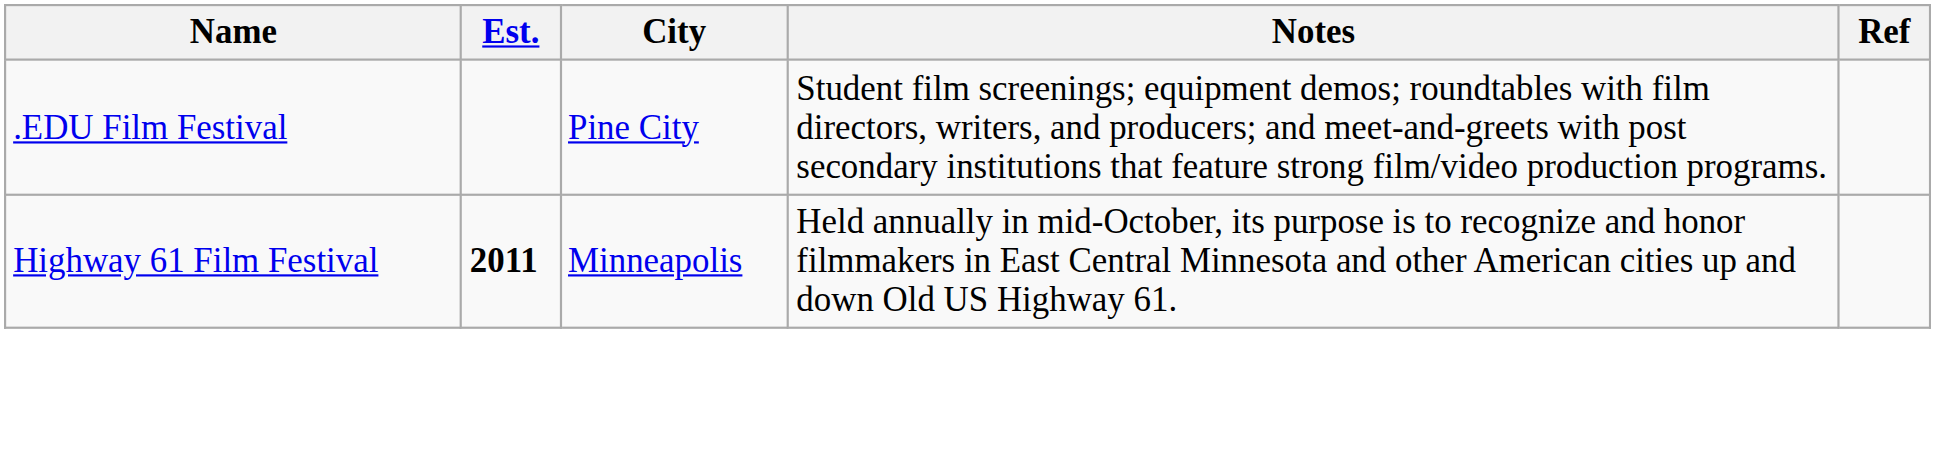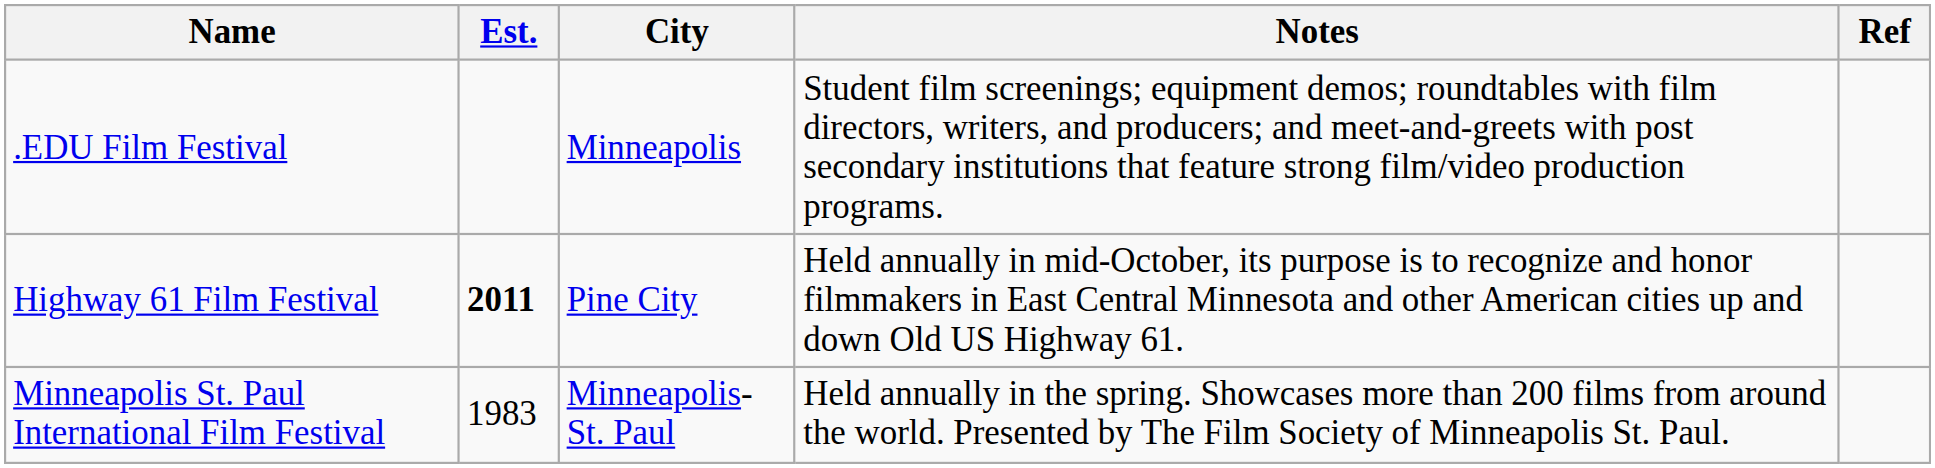 <table class="wikitable sortable" width=100%>
 <tr>
 <th style="width:20%;">Name</th>
 <th style="width:4%;"><a href='#'>Est.</a></th>
 <th style="width:10%;">City</th>
 <th style="width:46%;">Notes</th>
 <th style="width:4%;">Ref</th>
 </tr>
 <tr>
 <td><a href='#'>.EDU Film Festival</a></td>
 <td></td>
-<td><a href='#'>Pine City</a></td>
+<td><a href='#'>Minneapolis</a></td>
 <td>Student film screenings; equipment demos; roundtables with film directors, writers, and producers; and meet-and-greets with post secondary institutions that feature strong film/video production programs.</td>
 <td></td>
 </tr>
 <tr>
 <td><a href='#'>Highway 61 Film Festival</a></td>
 <td><strong>2011</strong></td>
-<td><a href='#'>Minneapolis</a></td>
+<td><a href='#'>Pine City</a></td>
 <td>Held annually in mid-October, its purpose is to recognize and honor filmmakers in East Central Minnesota and other American cities up and down Old US Highway 61.</td>
 <td></td>
 </tr>
+<tr>
+<td><a href='#'>Minneapolis St. Paul International Film Festival</a></td>
+<td>1983</td>
+<td><a href='#'>Minneapolis</a>-<a href='#'>St. Paul</a></td>
+<td>Held annually in the spring. Showcases more than 200 films from around the world.  Presented by The Film Society of Minneapolis St. Paul.</td>
+<td></td>
+</tr>
 </table>
